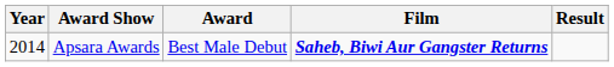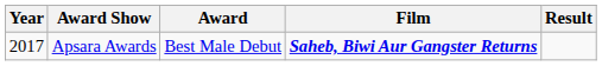 <table class="wikitable sortable">
 <tr>
 <th>Year</th>
 <th>Award Show</th>
 <th>Award</th>
 <th>Film</th>
 <th>Result</th>
 </tr>
 <tr>
-<td>2014</td>
+<td>2017</td>
 <td><a href='#'>Apsara Awards</a></td>
 <td><a href='#'>Best Male Debut</a></td>
 <td><strong><em><a href='#'>Saheb, Biwi Aur Gangster Returns</a></em></strong></td>
 <td></td>
 </tr>
 </table>
